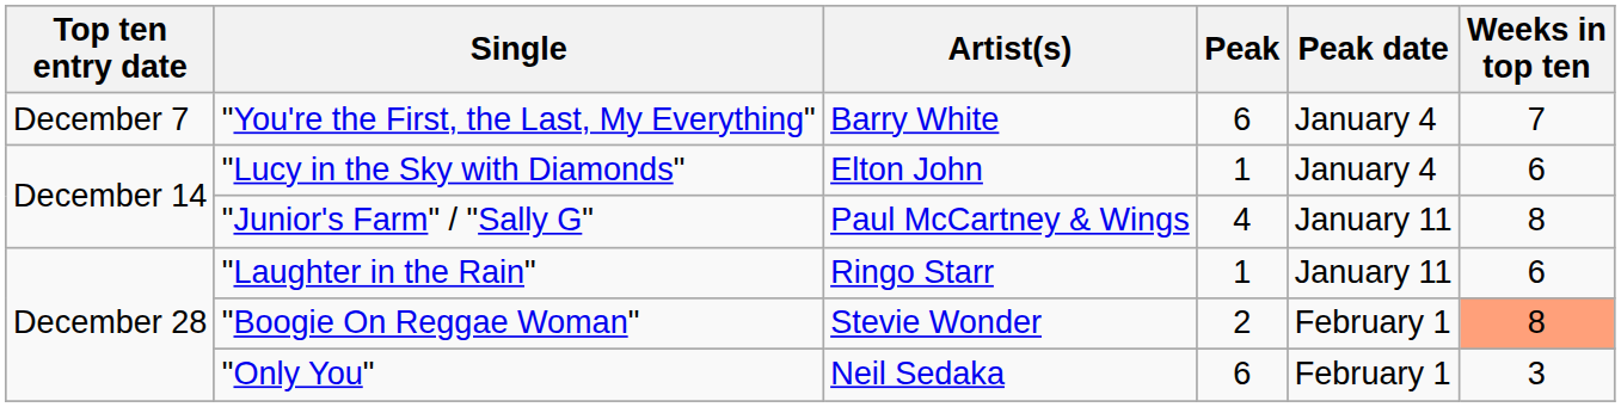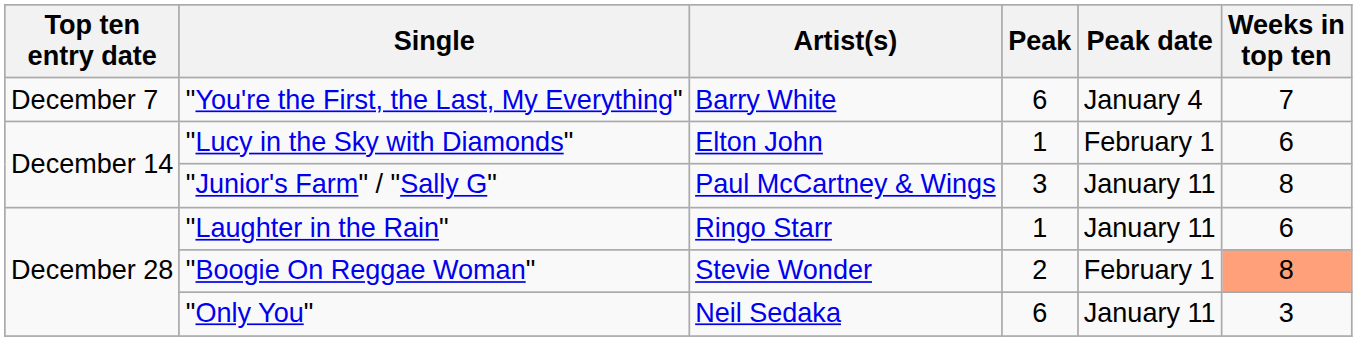 <table class=wikitable>
 <tr>
 <th>Top ten<br>entry date</th>
 <th>Single</th>
 <th>Artist(s)</th>
 <th data-sort-type="number">Peak</th>
 <th>Peak date</th>
 <th data-sort-type="number">Weeks in<br>top ten</th>
 </tr>
 <tr>
 <td>December 7</td>
 <td>"<a href='#'>You're the First, the Last, My Everything</a>"</td>
 <td><a href='#'>Barry White</a></td>
 <td align=center>6</td>
 <td>January 4</td>
 <td align=center>7</td>
 </tr>
 <tr>
 <td rowspan="2">December 14</td>
 <td>"<a href='#'>Lucy in the Sky with Diamonds</a>"</td>
 <td><a href='#'>Elton John</a></td>
 <td align=center>1</td>
-<td>January 4</td>
+<td>February 1</td>
 <td align=center>6</td>
 </tr>
 <tr>
 <td>"<a href='#'>Junior's Farm</a>" / "<a href='#'>Sally G</a>"</td>
 <td><a href='#'>Paul McCartney & Wings</a></td>
-<td align=center>4</td>
+<td align=center>3</td>
 <td>January 11</td>
 <td align=center>8</td>
 </tr>
 <tr>
 <td rowspan="3">December 28</td>
 <td>"<a href='#'>Laughter in the Rain</a>"</td>
 <td><a href='#'>Ringo Starr</a></td>
 <td align=center>1</td>
 <td>January 11</td>
 <td align=center>6</td>
 </tr>
 <tr>
 <td>"<a href='#'>Boogie On Reggae Woman</a>"</td>
 <td><a href='#'>Stevie Wonder</a></td>
 <td align=center>2</td>
 <td>February 1</td>
 <td align=center style="background: lightsalmon;">8</td>
 </tr>
 <tr>
 <td>"<a href='#'>Only You</a>"</td>
 <td><a href='#'>Neil Sedaka</a></td>
 <td align=center>6</td>
-<td>February 1</td>
+<td>January 11</td>
 <td align=center>3</td>
 </tr>
 </table>
